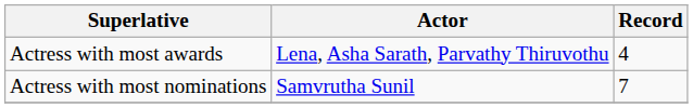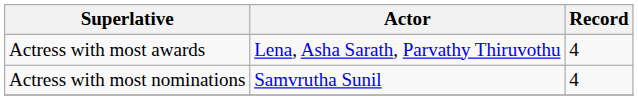 <table class="wikitable">
 <tr>
 <th>Superlative</th>
 <th>Actor</th>
 <th>Record</th>
 </tr>
 <tr>
 <td>Actress with most awards</td>
 <td><a href='#'>Lena</a>, <a href='#'>Asha Sarath</a>, <a href='#'>Parvathy Thiruvothu</a></td>
 <td>4</td>
 </tr>
 <tr>
 <td>Actress with most nominations</td>
 <td><a href='#'>Samvrutha Sunil</a></td>
-<td>7</td>
+<td>4</td>
 </tr>
 <tr>
 </tr>
 </table>
